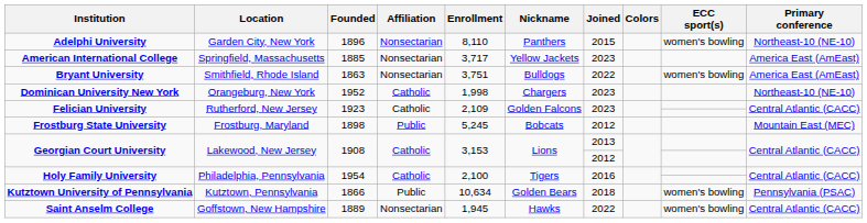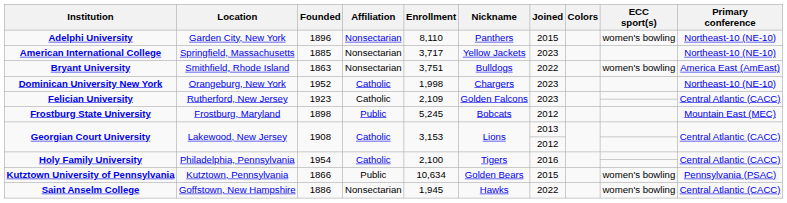 <table class="wikitable sortable" style="text-align:center">
 <tr>
 <th>Institution</th>
 <th>Location</th>
 <th>Founded</th>
 <th>Affiliation</th>
 <th>Enrollment</th>
 <th>Nickname</th>
 <th>Joined</th>
 <th class="unsortable">Colors</th>
 <th>ECC<br>sport(s)</th>
 <th>Primary<br>conference</th>
 </tr>
 <tr>
 <td><strong><a href='#'>Adelphi University</a></strong></td>
 <td><a href='#'>Garden City, New York</a></td>
 <td>1896</td>
 <td><a href='#'>Nonsectarian</a></td>
 <td>8,110</td>
 <td><a href='#'>Panthers</a></td>
 <td>2015</td>
 <td> </td>
 <td>women's bowling</td>
 <td><a href='#'>Northeast-10 (NE-10)</a></td>
 </tr>
 <tr>
 <td><strong><a href='#'>American International College</a></strong></td>
 <td><a href='#'>Springfield, Massachusetts</a></td>
 <td>1885</td>
 <td>Nonsectarian</td>
 <td>3,717</td>
 <td><a href='#'>Yellow Jackets</a></td>
 <td>2023</td>
 <td></td>
 <td></td>
-<td><a href='#'>America East (AmEast)</a></td>
+<td><a href='#'>Northeast-10 (NE-10)</a></td>
 </tr>
 <tr>
 <td><strong><a href='#'>Bryant University</a></strong></td>
 <td><a href='#'>Smithfield, Rhode Island</a></td>
 <td>1863</td>
 <td>Nonsectarian</td>
 <td>3,751</td>
 <td><a href='#'>Bulldogs</a></td>
 <td>2022</td>
 <td> </td>
 <td>women's bowling</td>
 <td><a href='#'>America East (AmEast)</a></td>
 </tr>
 <tr>
 <td><strong><a href='#'>Dominican University New York</a></strong></td>
 <td><a href='#'>Orangeburg, New York</a></td>
 <td>1952</td>
 <td><a href='#'>Catholic</a></td>
 <td>1,998</td>
 <td><a href='#'>Chargers</a></td>
 <td>2023</td>
 <td> </td>
 <td></td>
 <td><a href='#'>Northeast-10 (NE-10)</a></td>
 </tr>
 <tr>
 <td rowspan=2><strong><a href='#'>Felician University</a></strong></td>
 <td rowspan=2><a href='#'>Rutherford, New Jersey</a></td>
 <td rowspan=2>1923</td>
 <td rowspan=2>Catholic<br></td>
 <td rowspan=2>2,109</td>
 <td rowspan=2><a href='#'>Golden Falcons</a></td>
 <td rowspan=2>2023</td>
 <td rowspan=2> </td>
 <td></td>
 <td rowspan=2><a href='#'>Central Atlantic (CACC)</a></td>
 </tr>
 <tr>
 <td></td>
 </tr>
 <tr>
 <td><strong><a href='#'>Frostburg State University</a></strong></td>
 <td><a href='#'>Frostburg, Maryland</a></td>
 <td>1898</td>
 <td><a href='#'>Public</a><br></td>
 <td>5,245</td>
 <td><a href='#'>Bobcats</a></td>
 <td>2012</td>
 <td>  </td>
 <td></td>
 <td><a href='#'>Mountain East (MEC)</a></td>
 </tr>
 <tr>
 <td rowspan=2><strong><a href='#'>Georgian Court University</a></strong></td>
 <td rowspan=2><a href='#'>Lakewood, New Jersey</a></td>
 <td rowspan=2>1908</td>
 <td rowspan=2><a href='#'>Catholic</a></td>
 <td rowspan=2>3,153</td>
 <td rowspan=2><a href='#'>Lions</a></td>
 <td>2013</td>
 <td rowspan=2> </td>
 <td></td>
 <td rowspan=2><a href='#'>Central Atlantic (CACC)</a></td>
 </tr>
 <tr>
 <td>2012</td>
 <td></td>
 </tr>
 <tr>
 <td rowspan=2><strong><a href='#'>Holy Family University</a></strong></td>
 <td rowspan=2><a href='#'>Philadelphia, Pennsylvania</a></td>
 <td rowspan=2>1954</td>
 <td rowspan=2><a href='#'>Catholic</a></td>
 <td rowspan=2>2,100</td>
 <td rowspan=2><a href='#'>Tigers</a></td>
 <td rowspan=2>2016</td>
 <td rowspan=2> </td>
 <td></td>
 <td rowspan=2><a href='#'>Central Atlantic (CACC)</a></td>
 </tr>
 <tr>
 <td></td>
 </tr>
 <tr>
 <td><strong><a href='#'>Kutztown University of Pennsylvania</a></strong></td>
 <td><a href='#'>Kutztown, Pennsylvania</a></td>
 <td>1866</td>
 <td>Public<br></td>
 <td>10,634</td>
 <td><a href='#'>Golden Bears</a></td>
-<td>2018</td>
+<td>2015</td>
 <td> </td>
 <td>women's bowling</td>
 <td><a href='#'>Pennsylvania (PSAC)</a></td>
 </tr>
 <tr>
 <td><strong><a href='#'>Saint Anselm College</a></strong></td>
 <td><a href='#'>Goffstown, New Hampshire</a></td>
-<td>1889</td>
+<td>1886</td>
 <td>Nonsectarian</td>
 <td>1,945</td>
 <td><a href='#'>Hawks</a></td>
 <td>2022</td>
 <td> </td>
 <td>women's bowling</td>
 <td><a href='#'>Central Atlantic (CACC)</a></td>
 </tr>
 </table>
